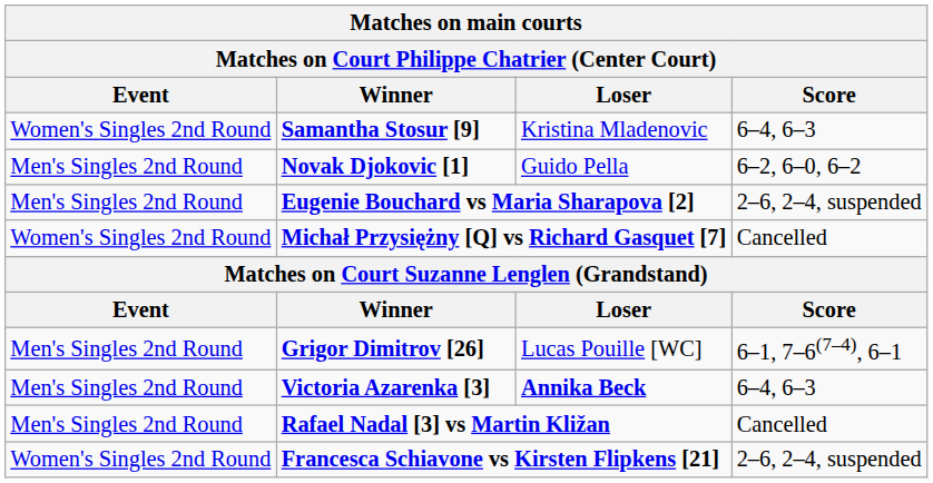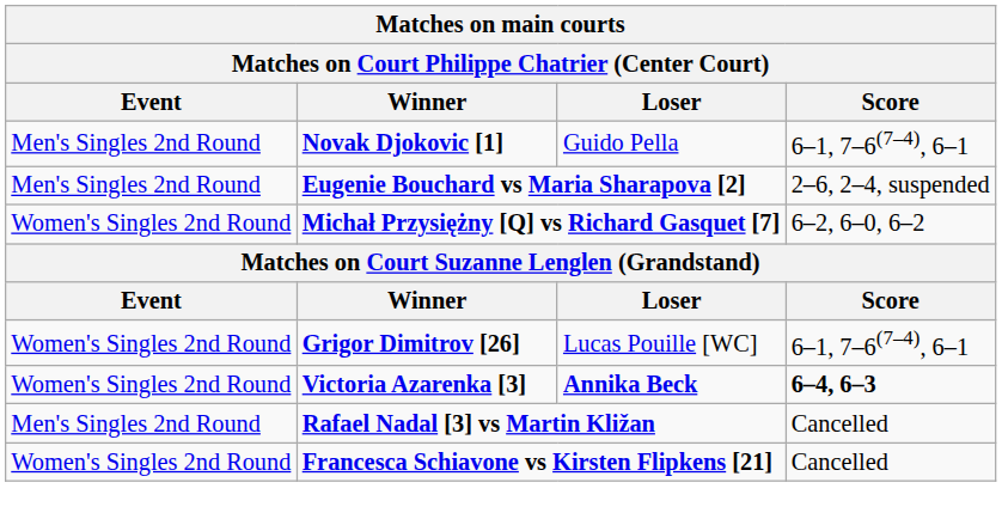 <table class="wikitable">
 <tr>
 <th colspan=4 style=white-space:nowrap>Matches on main courts</th>
 </tr>
 <tr>
 <th colspan=4>Matches on <a href='#'>Court Philippe Chatrier</a> (Center Court)</th>
 </tr>
 <tr>
 <th>Event</th>
 <th>Winner</th>
 <th>Loser</th>
 <th>Score</th>
 </tr>
 <tr>
-<td><a href='#'>Women's Singles 2nd Round</a></td>
-<td><strong> <a href='#'>Samantha Stosur</a> [9]</strong></td>
-<td> <a href='#'>Kristina Mladenovic</a></td>
-<td>6–4, 6–3</td>
-</tr>
-<tr>
 <td><a href='#'>Men's Singles 2nd Round</a></td>
 <td><strong> <a href='#'>Novak Djokovic</a> [1]</strong></td>
 <td> <a href='#'>Guido Pella</a></td>
-<td>6–2, 6–0, 6–2</td>
+<td>6–1, 7–6<sup>(7–4)</sup>, 6–1</td>
 </tr>
 <tr>
 <td><a href='#'>Men's Singles 2nd Round</a></td>
 <td colspan=2><strong> <a href='#'>Eugenie Bouchard</a> vs  <a href='#'>Maria Sharapova</a> [2]</strong></td>
 <td>2–6, 2–4, suspended</td>
 </tr>
 <tr>
 <td><a href='#'>Women's Singles 2nd Round</a></td>
 <td colspan=2><strong> <a href='#'>Michał Przysiężny</a> [Q] vs  <a href='#'>Richard Gasquet</a> [7]</strong></td>
-<td>Cancelled</td>
+<td>6–2, 6–0, 6–2</td>
 </tr>
 <tr>
 <th colspan=4>Matches on <a href='#'>Court Suzanne Lenglen</a> (Grandstand)</th>
 </tr>
 <tr>
 <th>Event</th>
 <th>Winner</th>
 <th>Loser</th>
 <th>Score</th>
 </tr>
 <tr>
-<td><a href='#'>Men's Singles 2nd Round</a></td>
+<td><a href='#'>Women's Singles 2nd Round</a></td>
 <td><strong> <a href='#'>Grigor Dimitrov</a> [26]</strong></td>
 <td> <a href='#'>Lucas Pouille</a> [WC]</td>
 <td>6–1, 7–6<sup>(7–4)</sup>, 6–1</td>
 </tr>
 <tr>
-<td><a href='#'>Men's Singles 2nd Round</a></td>
+<td><a href='#'>Women's Singles 2nd Round</a></td>
 <td><strong> <a href='#'>Victoria Azarenka</a> [3]</strong></td>
 <td><strong> <a href='#'>Annika Beck</a></strong></td>
-<td>6–4, 6–3</td>
+<td><strong>6–4, 6–3</strong></td>
 </tr>
 <tr>
 <td><a href='#'>Men's Singles 2nd Round</a></td>
 <td colspan=2><strong> <a href='#'>Rafael Nadal</a> [3] vs  <a href='#'>Martin Kližan</a></strong></td>
 <td>Cancelled</td>
 </tr>
 <tr>
 <td><a href='#'>Women's Singles 2nd Round</a></td>
 <td colspan=2><strong> <a href='#'>Francesca Schiavone</a> vs  <a href='#'>Kirsten Flipkens</a> [21]</strong></td>
-<td>2–6, 2–4, suspended</td>
+<td>Cancelled</td>
 </tr>
 </table>
